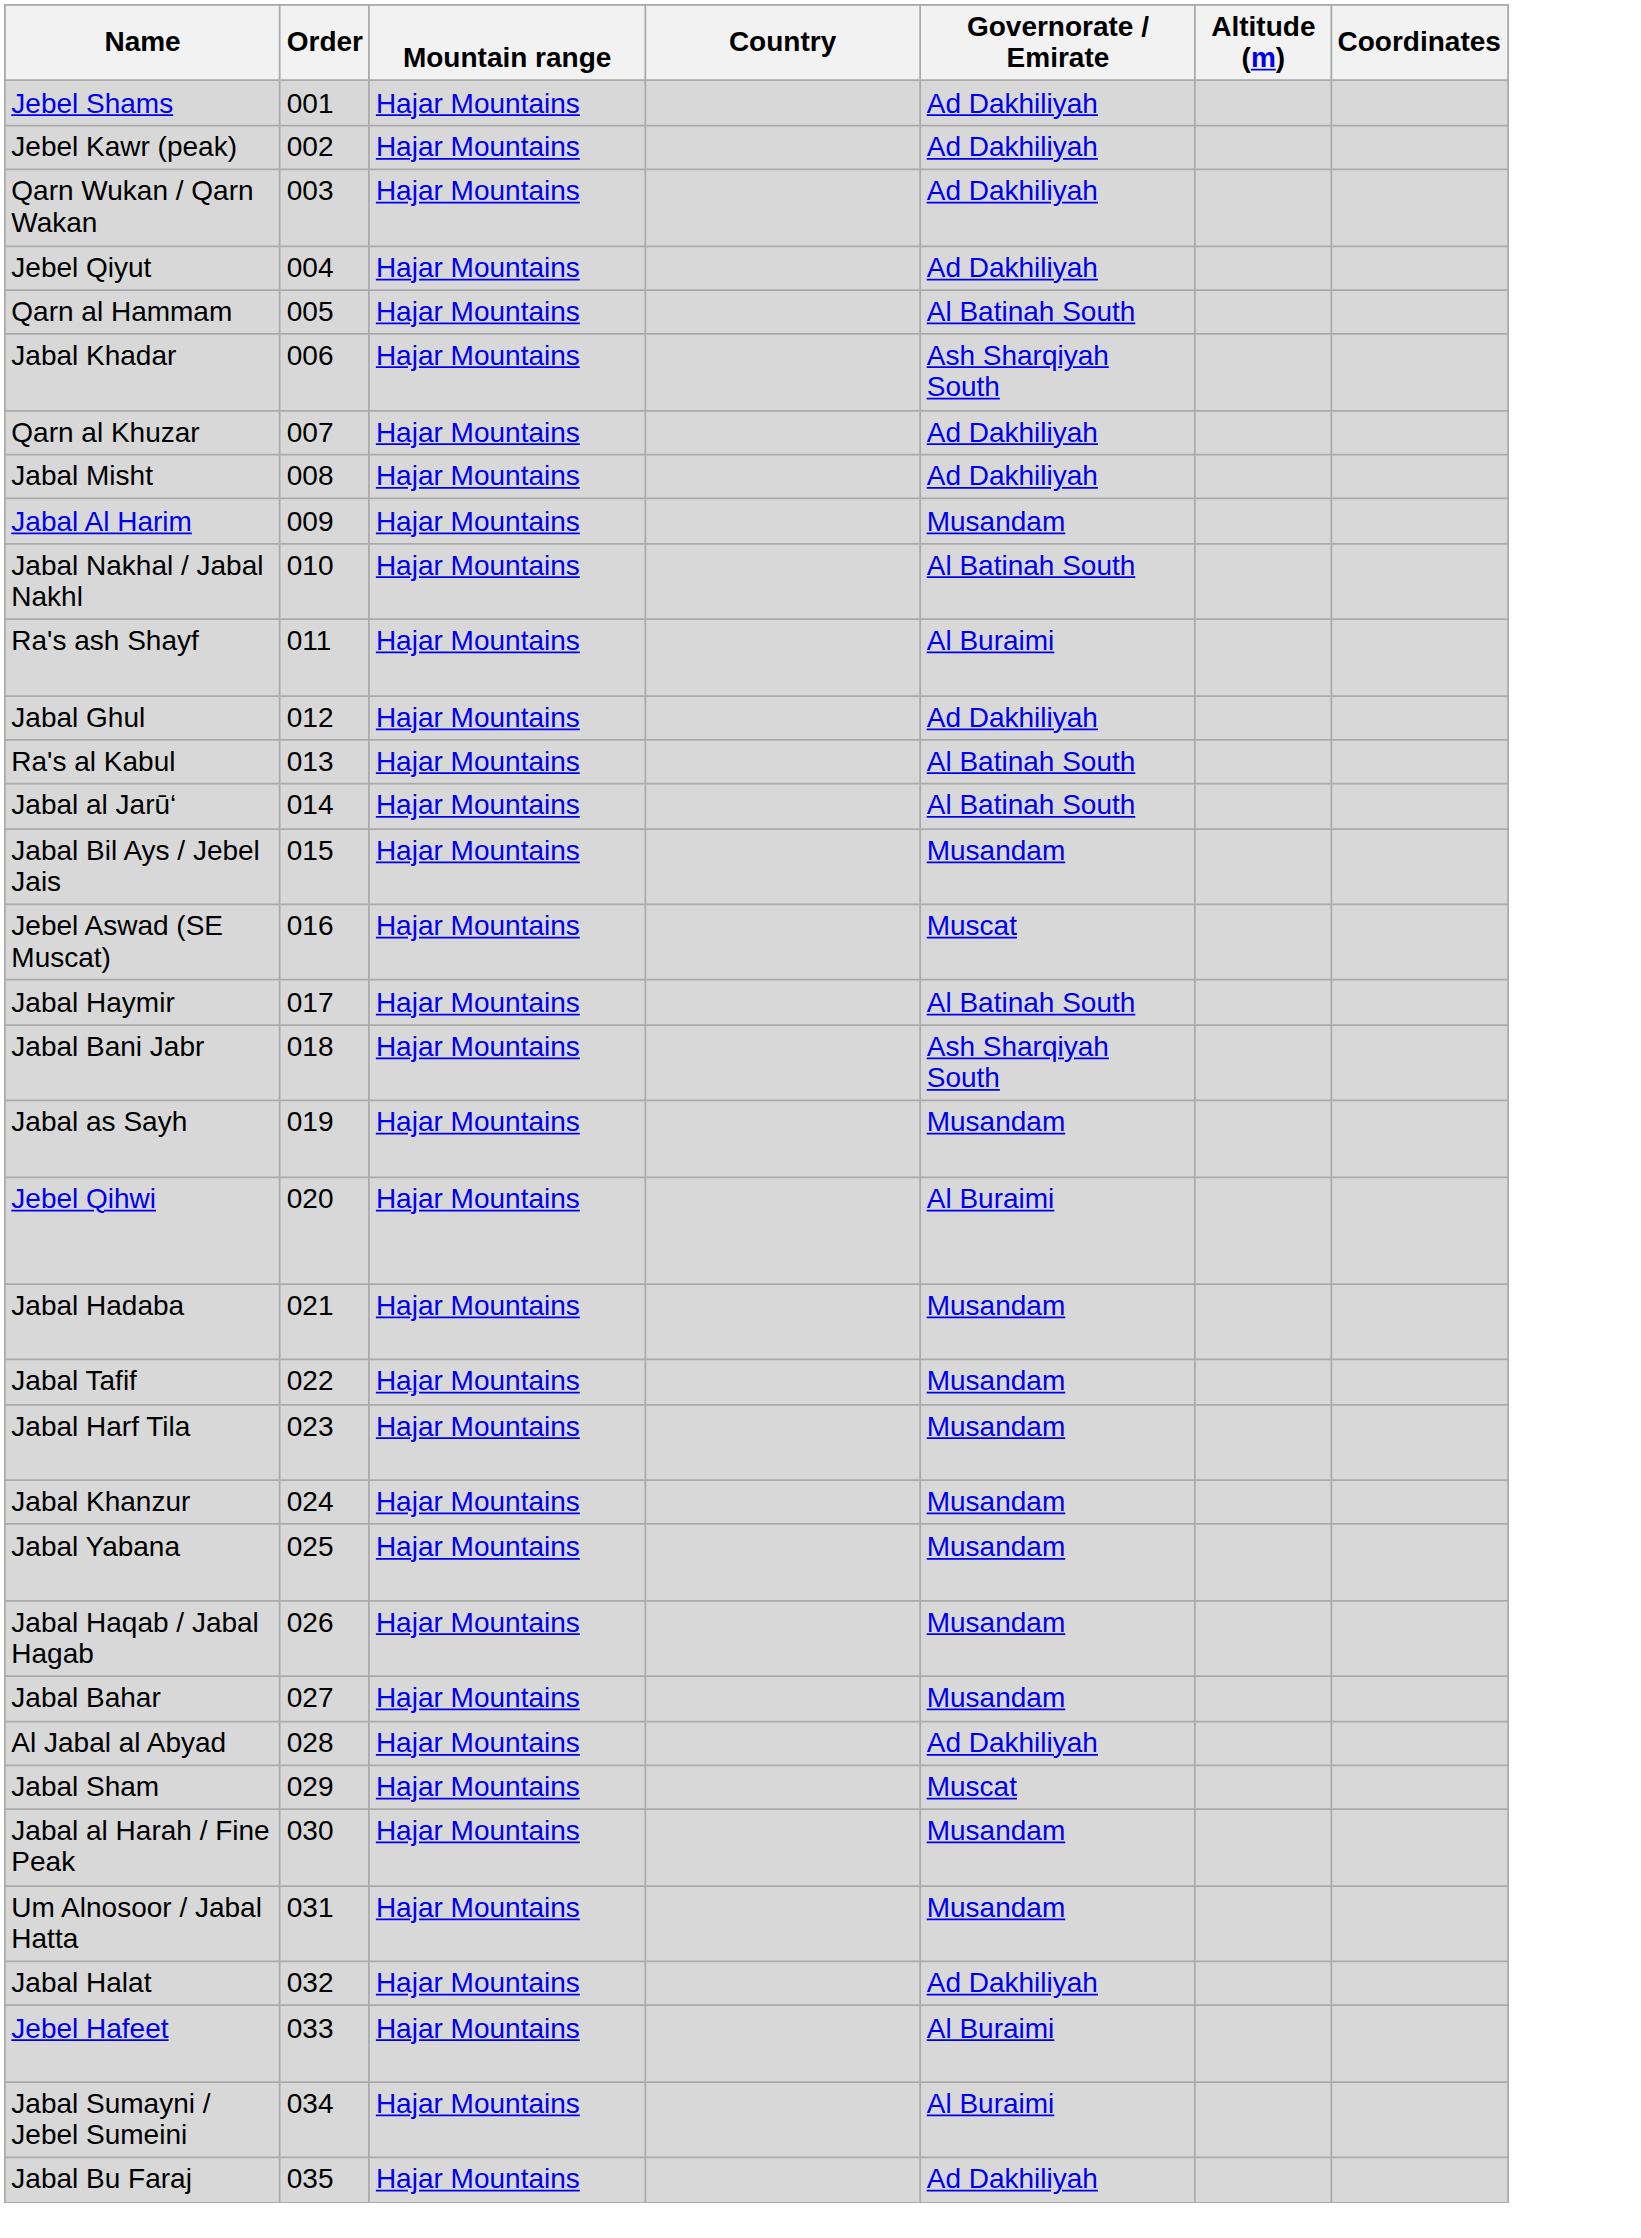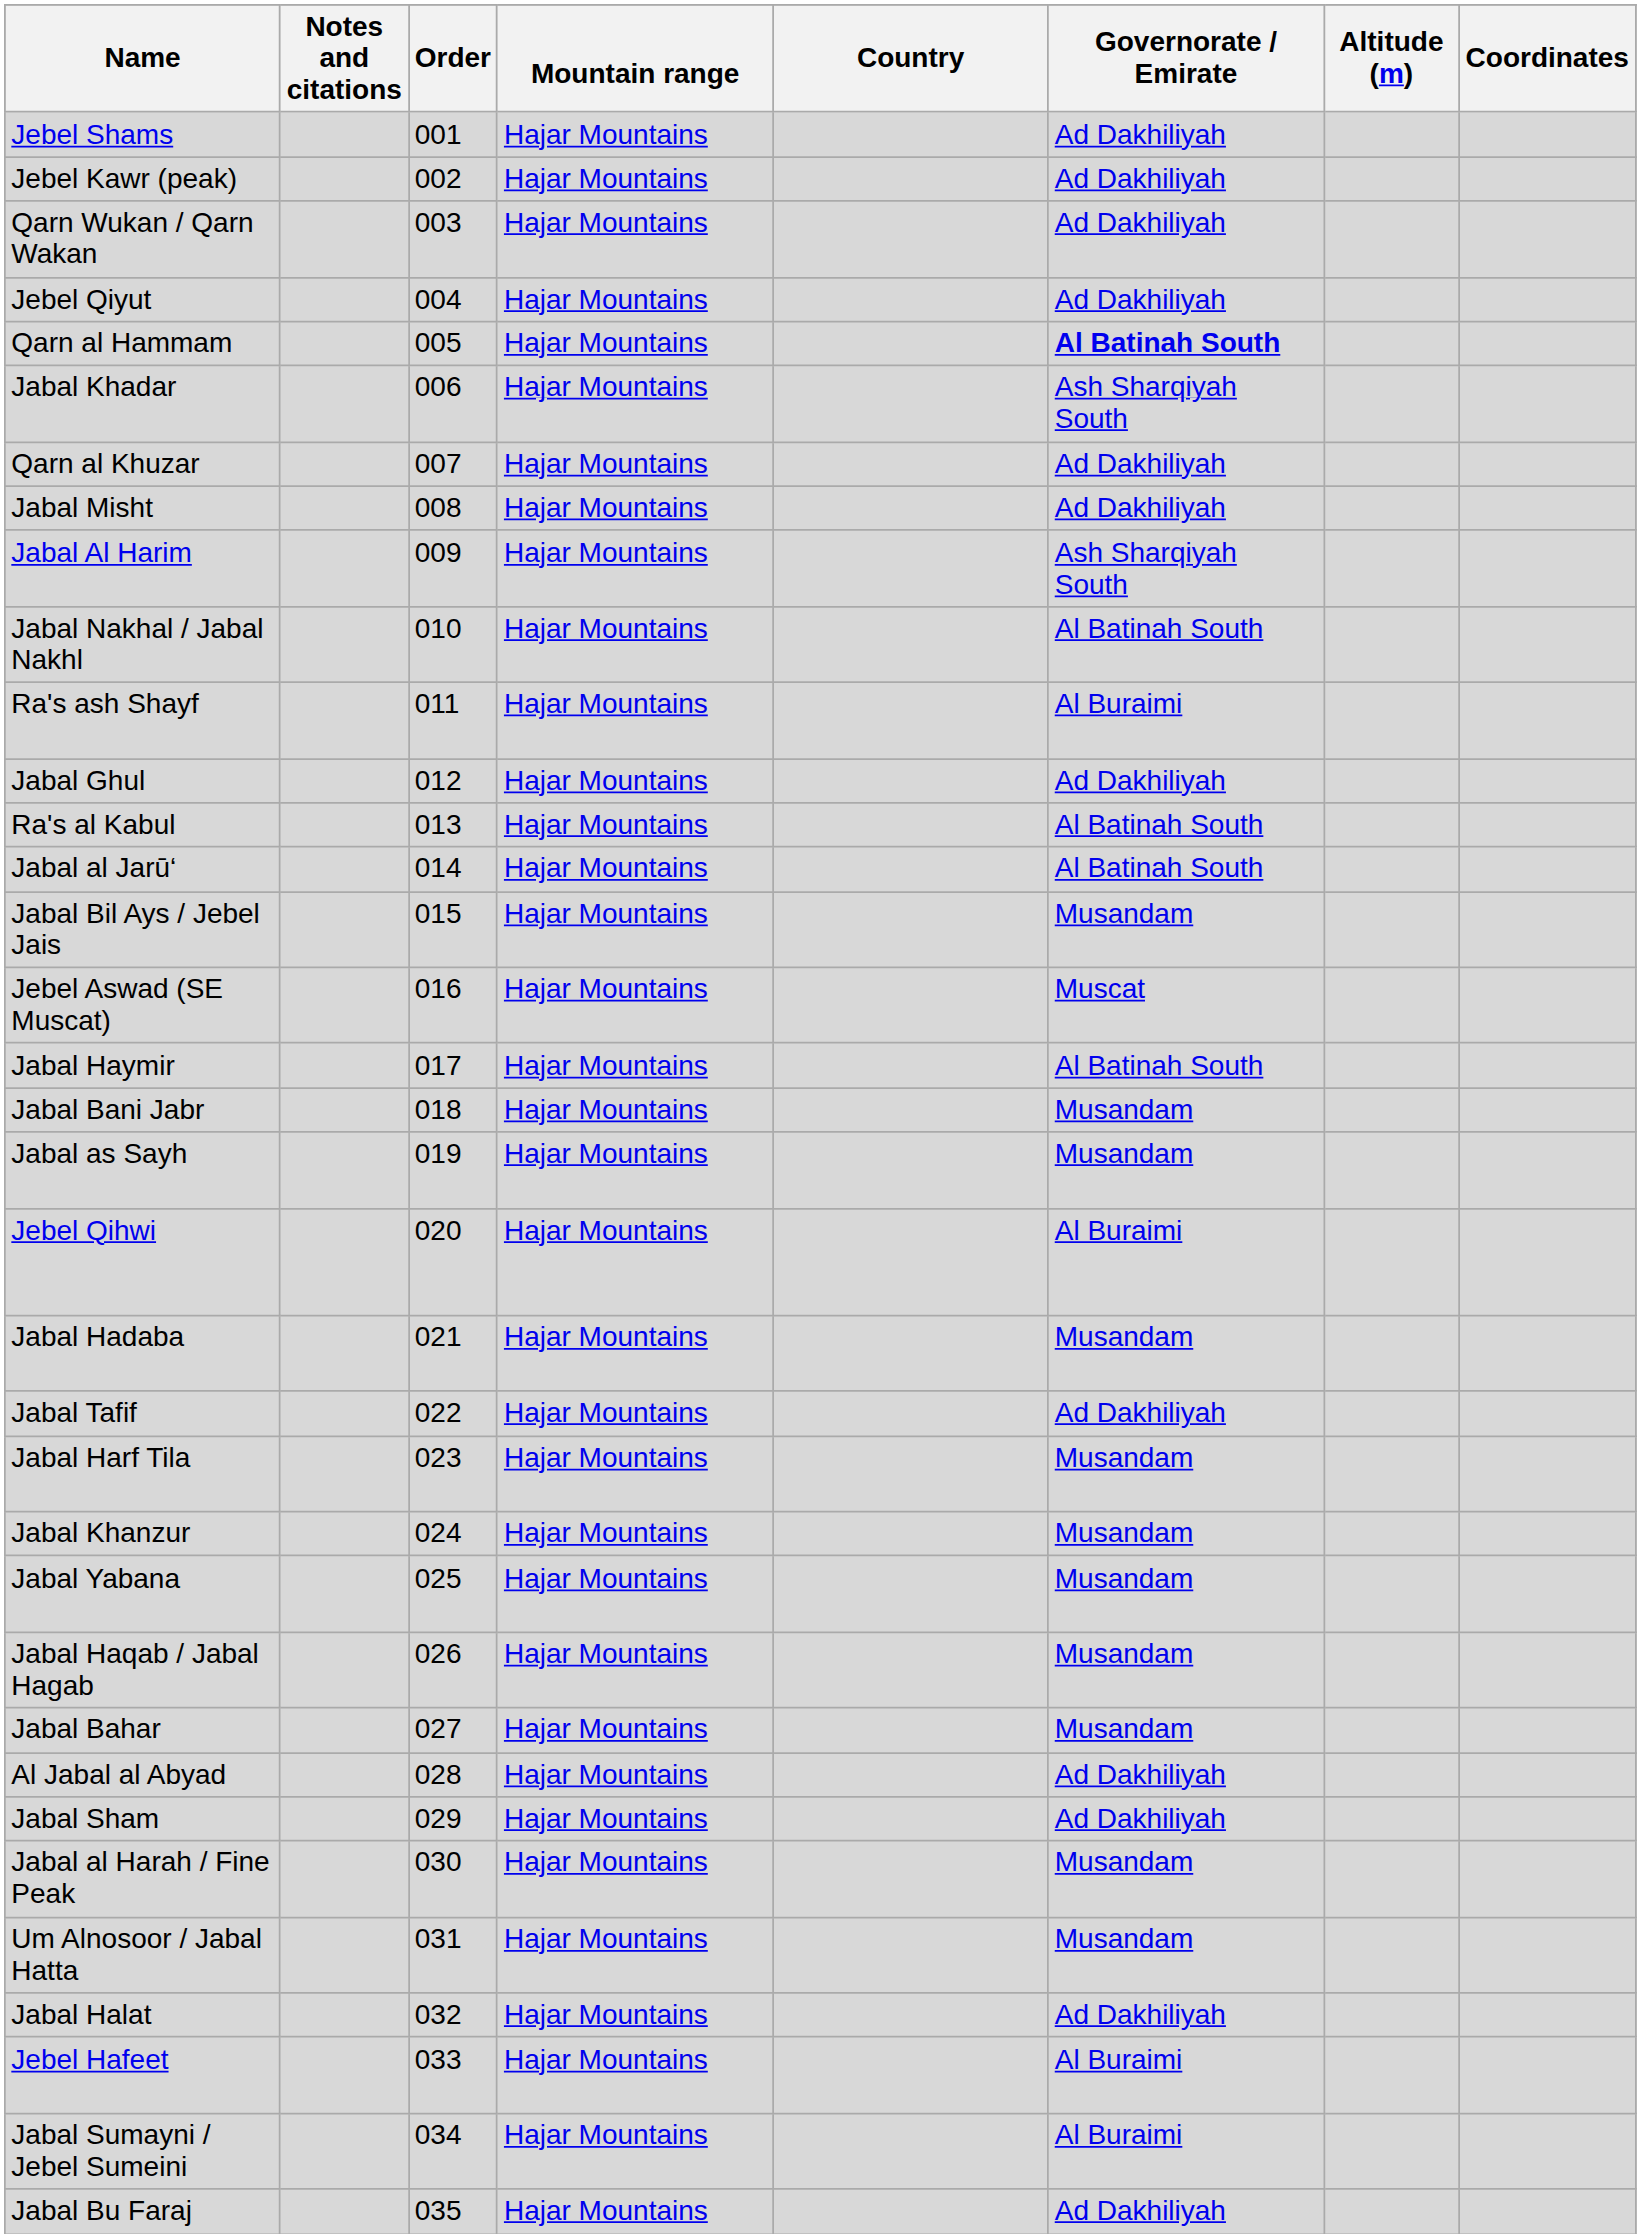 <table class="sortable wikitable" border="0" align="top" style="background: #d8d8d8">
 <tr>
 <th width=150px>Name</th>
+<th width=60px>Notes and citations</th>
 <th>Order</th>
 <th width=150px><br>Mountain range</th>
 <th width=150px>Country</th>
 <th width=150px>Governorate / Emirate</th>
 <th width=70px>Altitude (<a href='#'>m</a>)</th>
 <th>Coordinates</th>
 </tr>
 <tr valign= top>
 <td bgcolor=#D8D8D8><a href='#'>Jebel Shams</a></td>
+<td></td>
 <td>001</td>
 <td><a href='#'>Hajar Mountains</a></td>
 <td></td>
 <td><a href='#'>Ad Dakhiliyah</a></td>
 <td align=right></td>
 <td></td>
 </tr>
 <tr valign= top>
 <td bgcolor=#D8D8D8>Jebel Kawr (peak)</td>
+<td></td>
 <td>002</td>
 <td><a href='#'>Hajar Mountains</a></td>
 <td></td>
 <td><a href='#'>Ad Dakhiliyah</a></td>
 <td align=right></td>
 <td></td>
 </tr>
 <tr valign= top>
 <td bgcolor=#D8D8D8>Qarn Wukan / Qarn Wakan</td>
+<td></td>
 <td>003</td>
 <td><a href='#'>Hajar Mountains</a></td>
 <td></td>
 <td><a href='#'>Ad Dakhiliyah</a></td>
 <td align=right></td>
 <td></td>
 </tr>
 <tr valign= top>
 <td bgcolor=#D8D8D8>Jebel Qiyut</td>
+<td></td>
 <td>004</td>
 <td><a href='#'>Hajar Mountains</a></td>
 <td></td>
 <td><a href='#'>Ad Dakhiliyah</a></td>
 <td align=right></td>
 <td></td>
 </tr>
 <tr valign= top>
 <td bgcolor=#D8D8D8>Qarn al Hammam</td>
+<td></td>
 <td>005</td>
 <td><a href='#'>Hajar Mountains</a></td>
 <td></td>
-<td><a href='#'>Al Batinah South</a></td>
+<td><strong><a href='#'>Al Batinah South</a></strong></td>
 <td align=right></td>
 <td></td>
 </tr>
 <tr valign= top>
 <td bgcolor=#D8D8D8>Jabal Khadar</td>
+<td></td>
 <td>006</td>
 <td><a href='#'>Hajar Mountains</a></td>
 <td></td>
 <td><a href='#'>Ash Sharqiyah South</a></td>
 <td align=right></td>
 <td></td>
 </tr>
 <tr valign= top>
 <td bgcolor=#D8D8D8>Qarn al Khuzar</td>
+<td></td>
 <td>007</td>
 <td><a href='#'>Hajar Mountains</a></td>
 <td></td>
 <td><a href='#'>Ad Dakhiliyah</a></td>
 <td align=right></td>
 <td></td>
 </tr>
 <tr valign= top>
 <td bgcolor=#D8D8D8>Jabal Misht</td>
+<td></td>
 <td>008</td>
 <td><a href='#'>Hajar Mountains</a></td>
 <td></td>
 <td><a href='#'>Ad Dakhiliyah</a></td>
 <td align=right></td>
 <td></td>
 </tr>
 <tr valign= top>
 <td bgcolor=#D8D8D8><a href='#'>Jabal Al Harim</a></td>
+<td></td>
 <td>009</td>
 <td><a href='#'>Hajar Mountains</a></td>
 <td></td>
-<td><a href='#'>Musandam</a></td>
+<td><a href='#'>Ash Sharqiyah South</a></td>
 <td align=right></td>
 <td></td>
 </tr>
 <tr valign= top>
 <td bgcolor=#D8D8D8>Jabal Nakhal / Jabal Nakhl</td>
+<td></td>
 <td>010</td>
 <td><a href='#'>Hajar Mountains</a></td>
 <td></td>
 <td><a href='#'>Al Batinah South</a></td>
 <td align=right></td>
 <td></td>
 </tr>
 <tr valign= top>
 <td bgcolor=#D8D8D8>Ra's ash Shayf</td>
+<td></td>
 <td>011</td>
 <td><a href='#'>Hajar Mountains</a></td>
 <td></td>
 <td><a href='#'>Al Buraimi</a><br><br></td>
 <td align=right></td>
 <td></td>
 </tr>
 <tr valign= top>
 <td bgcolor=#D8D8D8>Jabal Ghul</td>
+<td></td>
 <td>012</td>
 <td><a href='#'>Hajar Mountains</a></td>
 <td></td>
 <td><a href='#'>Ad Dakhiliyah</a></td>
 <td align=right></td>
 <td></td>
 </tr>
 <tr valign= top>
 <td bgcolor=#D8D8D8>Ra's al Kabul</td>
+<td></td>
 <td>013</td>
 <td><a href='#'>Hajar Mountains</a></td>
 <td></td>
 <td><a href='#'>Al Batinah South</a></td>
 <td align=right></td>
 <td></td>
 </tr>
 <tr valign= top>
 <td bgcolor=#D8D8D8>Jabal al Jarū‘</td>
+<td></td>
 <td>014</td>
 <td><a href='#'>Hajar Mountains</a></td>
 <td></td>
 <td><a href='#'>Al Batinah South</a></td>
 <td align=right></td>
 <td></td>
 </tr>
 <tr valign= top>
 <td bgcolor=#D8D8D8>Jabal Bil Ays / Jebel Jais</td>
+<td></td>
 <td>015</td>
 <td><a href='#'>Hajar Mountains</a></td>
 <td></td>
 <td><a href='#'>Musandam</a></td>
 <td align=right></td>
 <td></td>
 </tr>
 <tr valign= top>
 <td bgcolor=#D8D8D8>Jebel Aswad (SE Muscat)</td>
+<td></td>
 <td>016</td>
 <td><a href='#'>Hajar Mountains</a></td>
 <td></td>
 <td><a href='#'>Muscat</a></td>
 <td align=right></td>
 <td></td>
 </tr>
 <tr valign= top>
 <td bgcolor=#D8D8D8>Jabal Haymir</td>
+<td></td>
 <td>017</td>
 <td><a href='#'>Hajar Mountains</a></td>
 <td></td>
 <td><a href='#'>Al Batinah South</a></td>
 <td align=right></td>
 <td></td>
 </tr>
 <tr valign= top>
 <td bgcolor=#D8D8D8>Jabal Bani Jabr</td>
+<td></td>
 <td>018</td>
 <td><a href='#'>Hajar Mountains</a></td>
 <td></td>
-<td><a href='#'>Ash Sharqiyah South</a></td>
+<td><a href='#'>Musandam</a></td>
 <td align=right></td>
 <td></td>
 </tr>
 <tr valign= top>
 <td bgcolor=#D8D8D8>Jabal as Sayh</td>
+<td></td>
 <td>019</td>
 <td><a href='#'>Hajar Mountains</a></td>
 <td><br></td>
 <td><a href='#'>Musandam</a><br><br></td>
 <td align=right></td>
 <td></td>
 </tr>
 <tr valign= top>
 <td bgcolor=#D8D8D8><a href='#'>Jebel Qihwi</a></td>
+<td></td>
 <td>020</td>
 <td><a href='#'>Hajar Mountains</a></td>
 <td></td>
 <td><a href='#'>Al Buraimi</a><br><br><br></td>
 <td align=right></td>
 <td></td>
 </tr>
 <tr valign= top>
 <td bgcolor=#D8D8D8>Jabal Hadaba</td>
+<td></td>
 <td>021</td>
 <td><a href='#'>Hajar Mountains</a></td>
 <td><br></td>
 <td><a href='#'>Musandam</a><br><br></td>
 <td align=right></td>
 <td></td>
 </tr>
 <tr valign= top>
 <td bgcolor=#D8D8D8>Jabal Tafif</td>
+<td></td>
 <td>022</td>
 <td><a href='#'>Hajar Mountains</a></td>
 <td></td>
-<td><a href='#'>Musandam</a></td>
+<td><a href='#'>Ad Dakhiliyah</a></td>
 <td align=right></td>
 <td></td>
 </tr>
 <tr valign= top>
 <td bgcolor=#D8D8D8>Jabal Harf Tila</td>
+<td></td>
 <td>023</td>
 <td><a href='#'>Hajar Mountains</a></td>
 <td><br></td>
 <td><a href='#'>Musandam</a><br><br></td>
 <td align=right></td>
 <td></td>
 </tr>
 <tr valign= top>
 <td bgcolor=#D8D8D8>Jabal Khanzur</td>
+<td></td>
 <td>024</td>
 <td><a href='#'>Hajar Mountains</a></td>
 <td></td>
 <td><a href='#'>Musandam</a></td>
 <td align=right></td>
 <td></td>
 </tr>
 <tr valign= top>
 <td bgcolor=#D8D8D8>Jabal Yabana</td>
+<td></td>
 <td>025</td>
 <td><a href='#'>Hajar Mountains</a></td>
 <td><br></td>
 <td><a href='#'>Musandam</a><br><br></td>
 <td align=right></td>
 <td></td>
 </tr>
 <tr valign= top>
 <td bgcolor=#D8D8D8>Jabal Haqab / Jabal Hagab</td>
+<td></td>
 <td>026</td>
 <td><a href='#'>Hajar Mountains</a></td>
 <td></td>
 <td><a href='#'>Musandam</a></td>
 <td align=right></td>
 <td></td>
 </tr>
 <tr valign= top>
 <td bgcolor=#D8D8D8>Jabal Bahar</td>
+<td></td>
 <td>027</td>
 <td><a href='#'>Hajar Mountains</a></td>
 <td></td>
 <td><a href='#'>Musandam</a></td>
 <td align=right></td>
 <td></td>
 </tr>
 <tr valign= top>
 <td bgcolor=#D8D8D8>Al Jabal al Abyad</td>
+<td></td>
 <td>028</td>
 <td><a href='#'>Hajar Mountains</a></td>
 <td></td>
 <td><a href='#'>Ad Dakhiliyah</a></td>
 <td align=right></td>
 <td></td>
 </tr>
 <tr valign= top>
 <td bgcolor=#D8D8D8>Jabal Sham</td>
+<td></td>
 <td>029</td>
 <td><a href='#'>Hajar Mountains</a></td>
 <td></td>
-<td><a href='#'>Muscat</a></td>
+<td><a href='#'>Ad Dakhiliyah</a></td>
 <td align=right></td>
 <td></td>
 </tr>
 <tr valign= top>
 <td bgcolor=#D8D8D8>Jabal al Harah / Fine Peak</td>
+<td></td>
 <td>030</td>
 <td><a href='#'>Hajar Mountains</a></td>
 <td></td>
 <td><a href='#'>Musandam</a></td>
 <td align=right></td>
 <td></td>
 </tr>
 <tr valign= top>
 <td bgcolor=#D8D8D8>Um Alnosoor / Jabal Hatta</td>
+<td></td>
 <td>031</td>
 <td><a href='#'>Hajar Mountains</a></td>
 <td><br></td>
 <td><a href='#'>Musandam</a></td>
 <td align=right></td>
 <td></td>
 </tr>
 <tr valign= top>
 <td bgcolor=#D8D8D8>Jabal Halat</td>
+<td></td>
 <td>032</td>
 <td><a href='#'>Hajar Mountains</a></td>
 <td></td>
 <td><a href='#'>Ad Dakhiliyah</a></td>
 <td align=right></td>
 <td></td>
 </tr>
 <tr valign= top>
 <td bgcolor=#D8D8D8><a href='#'>Jebel Hafeet</a></td>
+<td></td>
 <td>033</td>
 <td><a href='#'>Hajar Mountains</a></td>
 <td><br></td>
 <td><a href='#'>Al Buraimi</a><br><br></td>
 <td align=right></td>
 <td></td>
 </tr>
 <tr valign= top>
 <td bgcolor=#D8D8D8>Jabal Sumayni / Jebel Sumeini</td>
+<td></td>
 <td>034</td>
 <td><a href='#'>Hajar Mountains</a></td>
 <td></td>
 <td><a href='#'>Al Buraimi</a></td>
 <td align=right></td>
 <td></td>
 </tr>
 <tr valign= top>
 <td bgcolor=#D8D8D8>Jabal Bu Faraj</td>
+<td></td>
 <td>035</td>
 <td><a href='#'>Hajar Mountains</a></td>
 <td><br></td>
 <td><a href='#'>Ad Dakhiliyah</a></td>
 <td align=right></td>
 <td></td>
 </tr>
 </table>
